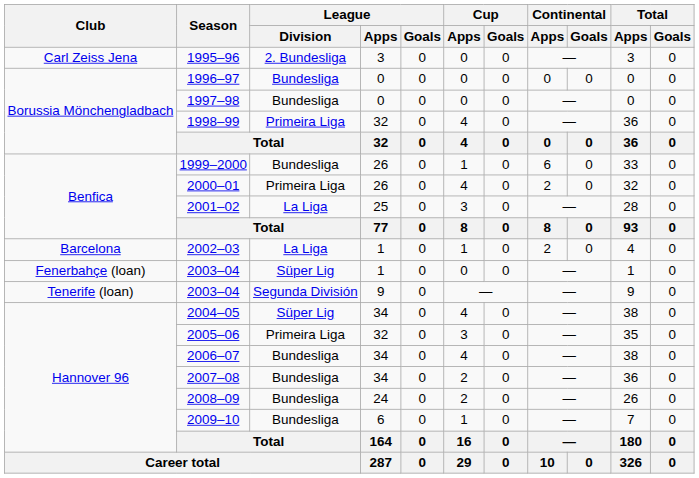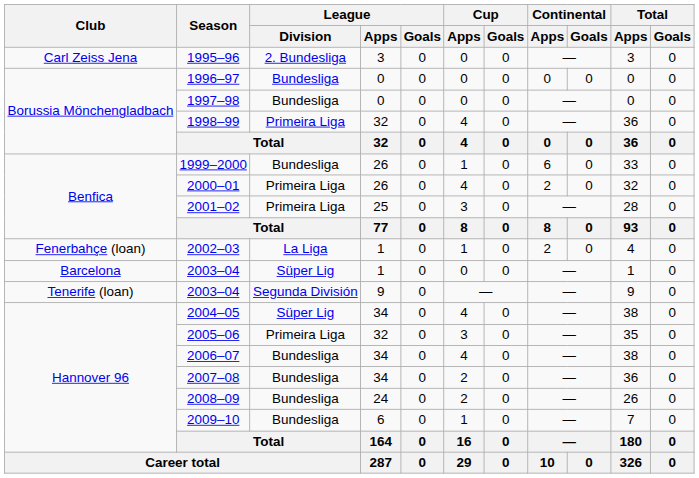 <table class="wikitable" style="text-align:center">
 <tr>
 <th rowspan="2">Club</th>
 <th rowspan="2">Season</th>
 <th colspan="3">League</th>
 <th colspan="2">Cup</th>
 <th colspan="2">Continental</th>
 <th colspan="2">Total</th>
 </tr>
 <tr>
 <th>Division</th>
 <th>Apps</th>
 <th>Goals</th>
 <th>Apps</th>
 <th>Goals</th>
 <th>Apps</th>
 <th>Goals</th>
 <th>Apps</th>
 <th>Goals</th>
 </tr>
 <tr>
 <td><a href='#'>Carl Zeiss Jena</a></td>
 <td><a href='#'>1995–96</a></td>
 <td><a href='#'>2. Bundesliga</a></td>
 <td>3</td>
 <td>0</td>
 <td>0</td>
 <td>0</td>
 <td colspan="2">—</td>
 <td>3</td>
 <td>0</td>
 </tr>
 <tr>
 <td rowspan="4"><a href='#'>Borussia Mönchengladbach</a></td>
 <td><a href='#'>1996–97</a></td>
 <td><a href='#'>Bundesliga</a></td>
 <td>0</td>
 <td>0</td>
 <td>0</td>
 <td>0</td>
 <td>0</td>
 <td>0</td>
 <td>0</td>
 <td>0</td>
 </tr>
 <tr>
 <td><a href='#'>1997–98</a></td>
 <td>Bundesliga</td>
 <td>0</td>
 <td>0</td>
 <td>0</td>
 <td>0</td>
 <td colspan="2">—</td>
 <td>0</td>
 <td>0</td>
 </tr>
 <tr>
 <td><a href='#'>1998–99</a></td>
 <td><a href='#'>Primeira Liga</a></td>
 <td>32</td>
 <td>0</td>
 <td>4</td>
 <td>0</td>
 <td colspan="2">—</td>
 <td>36</td>
 <td>0</td>
 </tr>
 <tr>
 <th colspan="2">Total</th>
 <th>32</th>
 <th>0</th>
 <th>4</th>
 <th>0</th>
 <th>0</th>
 <th>0</th>
 <th>36</th>
 <th>0</th>
 </tr>
 <tr>
 <td rowspan="4"><a href='#'>Benfica</a></td>
 <td><a href='#'>1999–2000</a></td>
 <td>Bundesliga</td>
 <td>26</td>
 <td>0</td>
 <td>1</td>
 <td>0</td>
 <td>6</td>
 <td>0</td>
 <td>33</td>
 <td>0</td>
 </tr>
 <tr>
 <td><a href='#'>2000–01</a></td>
 <td>Primeira Liga</td>
 <td>26</td>
 <td>0</td>
 <td>4</td>
 <td>0</td>
 <td>2</td>
 <td>0</td>
 <td>32</td>
 <td>0</td>
 </tr>
 <tr>
 <td><a href='#'>2001–02</a></td>
-<td><a href='#'>La Liga</a></td>
+<td>Primeira Liga</td>
 <td>25</td>
 <td>0</td>
 <td>3</td>
 <td>0</td>
 <td colspan="2">—</td>
 <td>28</td>
 <td>0</td>
 </tr>
 <tr>
 <th colspan="2">Total</th>
 <th>77</th>
 <th>0</th>
 <th>8</th>
 <th>0</th>
 <th>8</th>
 <th>0</th>
 <th>93</th>
 <th>0</th>
 </tr>
 <tr>
-<td><a href='#'>Barcelona</a></td>
+<td><a href='#'>Fenerbahçe</a> (loan)</td>
 <td><a href='#'>2002–03</a></td>
 <td><a href='#'>La Liga</a></td>
 <td>1</td>
 <td>0</td>
 <td>1</td>
 <td>0</td>
 <td>2</td>
 <td>0</td>
 <td>4</td>
 <td>0</td>
 </tr>
 <tr>
-<td><a href='#'>Fenerbahçe</a> (loan)</td>
+<td><a href='#'>Barcelona</a></td>
 <td><a href='#'>2003–04</a></td>
 <td><a href='#'>Süper Lig</a></td>
 <td>1</td>
 <td>0</td>
 <td>0</td>
 <td>0</td>
 <td colspan="2">—</td>
 <td>1</td>
 <td>0</td>
 </tr>
 <tr>
 <td><a href='#'>Tenerife</a> (loan)</td>
 <td><a href='#'>2003–04</a></td>
 <td><a href='#'>Segunda División</a></td>
 <td>9</td>
 <td>0</td>
 <td colspan="2">—</td>
 <td colspan="2">—</td>
 <td>9</td>
 <td>0</td>
 </tr>
 <tr>
 <td rowspan="7"><a href='#'>Hannover 96</a></td>
 <td><a href='#'>2004–05</a></td>
 <td><a href='#'>Süper Lig</a></td>
 <td>34</td>
 <td>0</td>
 <td>4</td>
 <td>0</td>
 <td colspan="2">—</td>
 <td>38</td>
 <td>0</td>
 </tr>
 <tr>
 <td><a href='#'>2005–06</a></td>
 <td>Primeira Liga</td>
 <td>32</td>
 <td>0</td>
 <td>3</td>
 <td>0</td>
 <td colspan="2">—</td>
 <td>35</td>
 <td>0</td>
 </tr>
 <tr>
 <td><a href='#'>2006–07</a></td>
 <td>Bundesliga</td>
 <td>34</td>
 <td>0</td>
 <td>4</td>
 <td>0</td>
 <td colspan="2">—</td>
 <td>38</td>
 <td>0</td>
 </tr>
 <tr>
 <td><a href='#'>2007–08</a></td>
 <td>Bundesliga</td>
 <td>34</td>
 <td>0</td>
 <td>2</td>
 <td>0</td>
 <td colspan="2">—</td>
 <td>36</td>
 <td>0</td>
 </tr>
 <tr>
 <td><a href='#'>2008–09</a></td>
 <td>Bundesliga</td>
 <td>24</td>
 <td>0</td>
 <td>2</td>
 <td>0</td>
 <td colspan="2">—</td>
 <td>26</td>
 <td>0</td>
 </tr>
 <tr>
 <td><a href='#'>2009–10</a></td>
 <td>Bundesliga</td>
 <td>6</td>
 <td>0</td>
 <td>1</td>
 <td>0</td>
 <td colspan="2">—</td>
 <td>7</td>
 <td>0</td>
 </tr>
 <tr>
 <th colspan="2">Total</th>
 <th>164</th>
 <th>0</th>
 <th>16</th>
 <th>0</th>
 <th colspan="2">—</th>
 <th>180</th>
 <th>0</th>
 </tr>
 <tr>
 <th colspan="3">Career total</th>
 <th>287</th>
 <th>0</th>
 <th>29</th>
 <th>0</th>
 <th>10</th>
 <th>0</th>
 <th>326</th>
 <th>0</th>
 </tr>
 </table>
